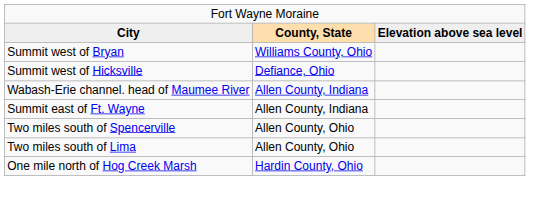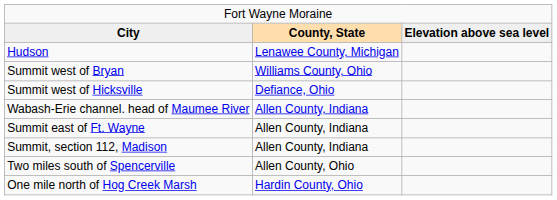 <table class="wikitable">
 <tr>
 <td colspan="3" align="center">Fort Wayne Moraine</td>
 </tr>
 <tr>
 <th style="background: #efefef;">City</th>
 <th style="background: #ffdead;">County, State</th>
 <th style="background: #efefef;">Elevation above sea level</th>
+</tr>
+<tr>
+<td><a href='#'>Hudson</a></td>
+<td><a href='#'>Lenawee County, Michigan</a></td>
+<td></td>
 </tr>
 <tr>
 <td>Summit west of <a href='#'>Bryan</a></td>
 <td><a href='#'>Williams County, Ohio</a></td>
 <td></td>
 </tr>
 <tr>
 <td>Summit west of <a href='#'>Hicksville</a></td>
 <td><a href='#'>Defiance, Ohio</a></td>
 <td></td>
 </tr>
 <tr>
 <td>Wabash-Erie channel. head of <a href='#'>Maumee River</a></td>
 <td><a href='#'>Allen County, Indiana</a></td>
 <td></td>
 </tr>
 <tr>
 <td>Summit east of <a href='#'>Ft. Wayne</a></td>
 <td>Allen County, Indiana</td>
 <td></td>
 </tr>
 <tr>
-<td>Two miles south of <a href='#'>Spencerville</a></td>
-<td>Allen County, Ohio</td>
+<td>Summit, section 112, <a href='#'>Madison</a></td>
+<td>Allen County, Indiana</td>
 <td></td>
 </tr>
 <tr>
-<td>Two miles south of <a href='#'>Lima</a></td>
+<td>Two miles south of <a href='#'>Spencerville</a></td>
 <td>Allen County, Ohio</td>
 <td></td>
 </tr>
 <tr>
 <td>One mile north of <a href='#'>Hog Creek Marsh</a></td>
 <td><a href='#'>Hardin County, Ohio</a></td>
 <td></td>
 </tr>
 </table>
